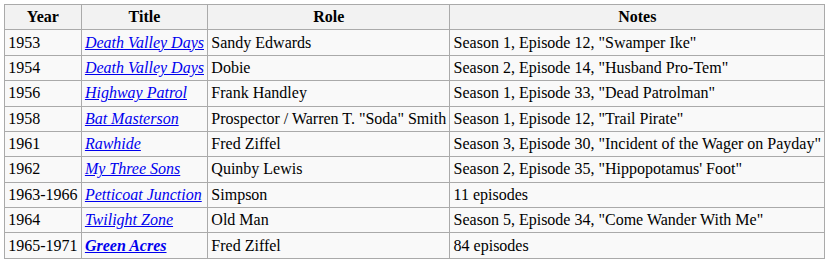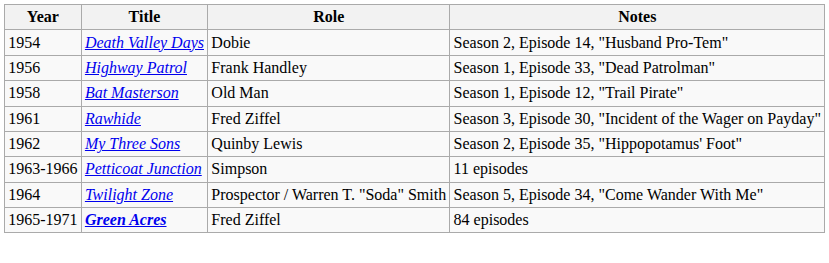 <table class="wikitable plainrowheaders sortable">
 <tr>
 <th scope="col">Year</th>
 <th scope="col">Title</th>
 <th scope="col">Role</th>
 <th scope="col" class="unsortable">Notes</th>
-</tr>
-<tr>
-<td>1953</td>
-<td><em><a href='#'>Death Valley Days</a></em></td>
-<td>Sandy Edwards</td>
-<td>Season 1, Episode 12, "Swamper Ike"</td>
 </tr>
 <tr>
 <td>1954</td>
 <td><em><a href='#'>Death Valley Days</a></em></td>
 <td>Dobie</td>
 <td>Season 2, Episode 14, "Husband Pro-Tem"</td>
 </tr>
 <tr>
 <td>1956</td>
 <td><em><a href='#'>Highway Patrol</a></em></td>
 <td>Frank Handley</td>
 <td>Season 1, Episode 33, "Dead Patrolman"</td>
 </tr>
 <tr>
 <td>1958</td>
 <td><em><a href='#'>Bat Masterson</a></em></td>
-<td>Prospector / Warren T. "Soda" Smith</td>
+<td>Old Man</td>
 <td>Season 1, Episode 12, "Trail Pirate"</td>
 </tr>
 <tr>
 <td>1961</td>
 <td><em><a href='#'>Rawhide</a></em></td>
 <td>Fred Ziffel</td>
 <td>Season 3, Episode 30, "Incident of the Wager on Payday"</td>
 </tr>
 <tr>
 <td>1962</td>
 <td><em><a href='#'>My Three Sons</a></em></td>
 <td>Quinby Lewis</td>
 <td>Season 2, Episode 35, "Hippopotamus' Foot"</td>
 </tr>
 <tr>
 <td>1963-1966</td>
 <td><em><a href='#'>Petticoat Junction</a></em></td>
 <td>Simpson</td>
 <td>11 episodes</td>
 </tr>
 <tr>
 <td>1964</td>
 <td><em><a href='#'>Twilight Zone</a></em></td>
-<td>Old Man</td>
+<td>Prospector / Warren T. "Soda" Smith</td>
 <td>Season 5, Episode 34, "Come Wander With Me"</td>
 </tr>
 <tr>
 <td>1965-1971</td>
 <td><strong><em><a href='#'>Green Acres</a></em></strong></td>
 <td>Fred Ziffel</td>
 <td>84 episodes</td>
 </tr>
 </table>
